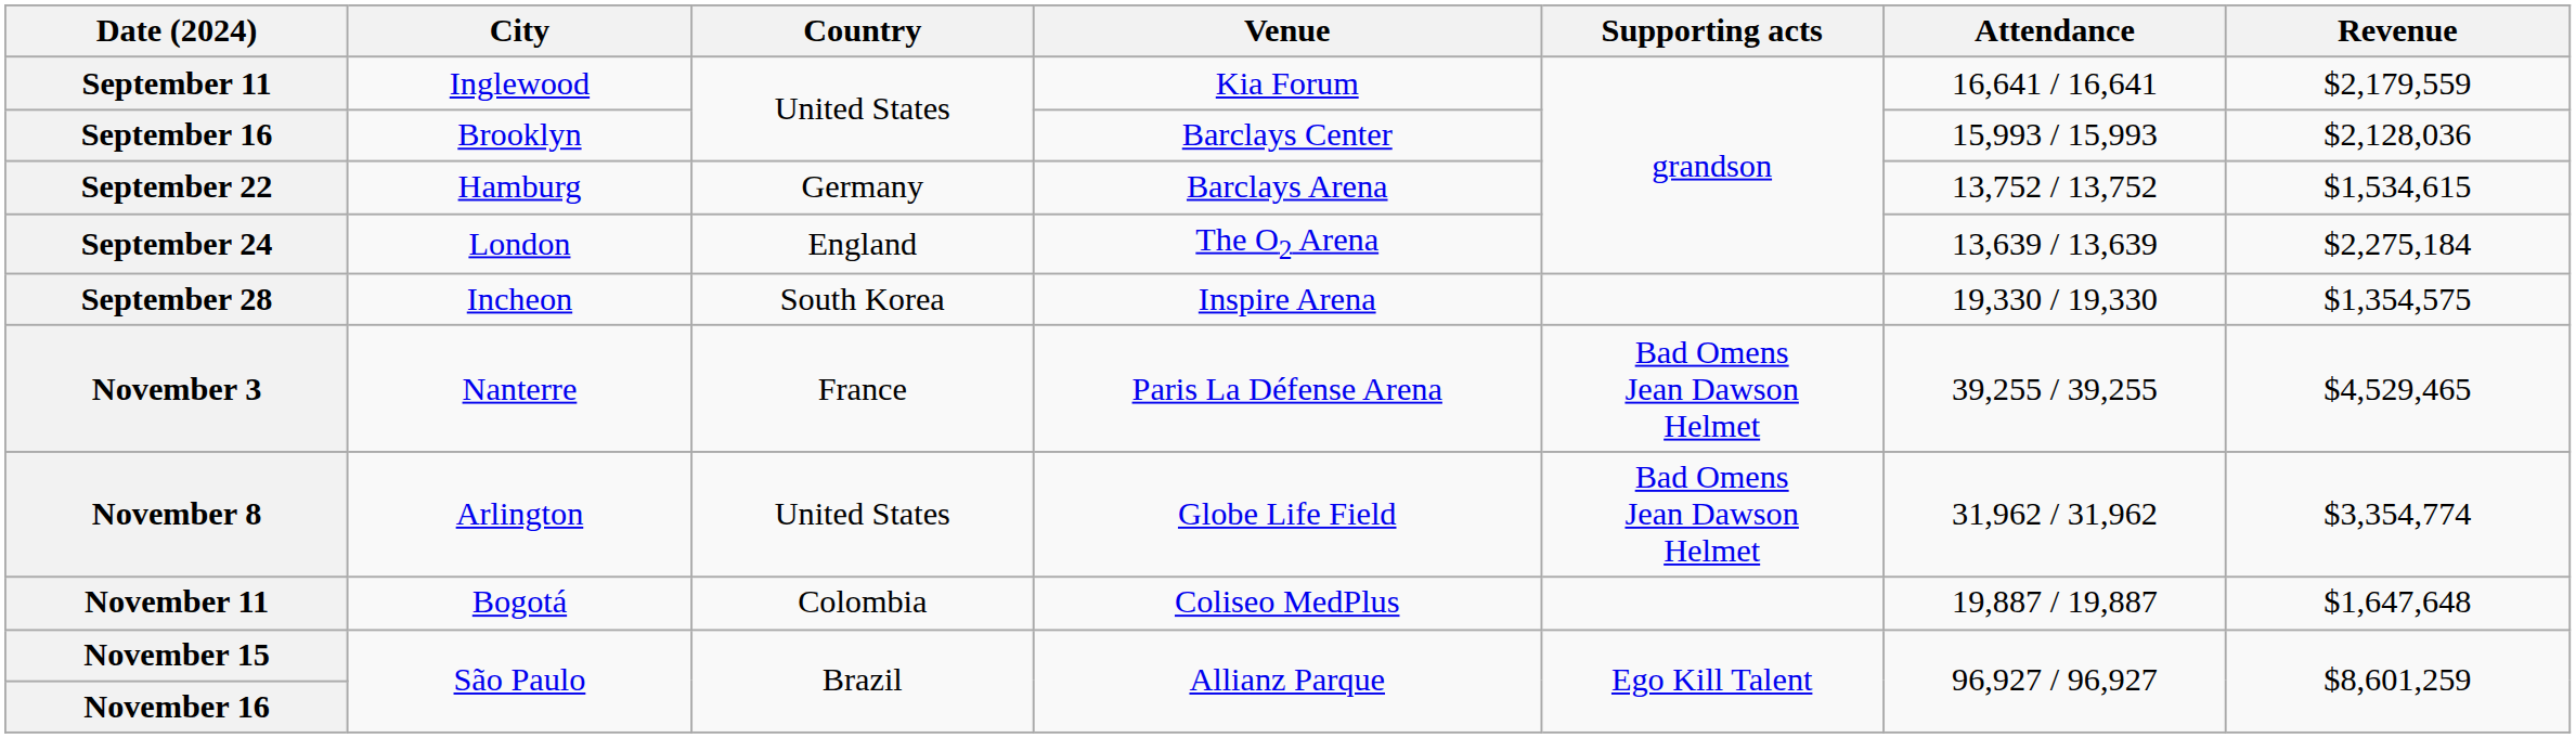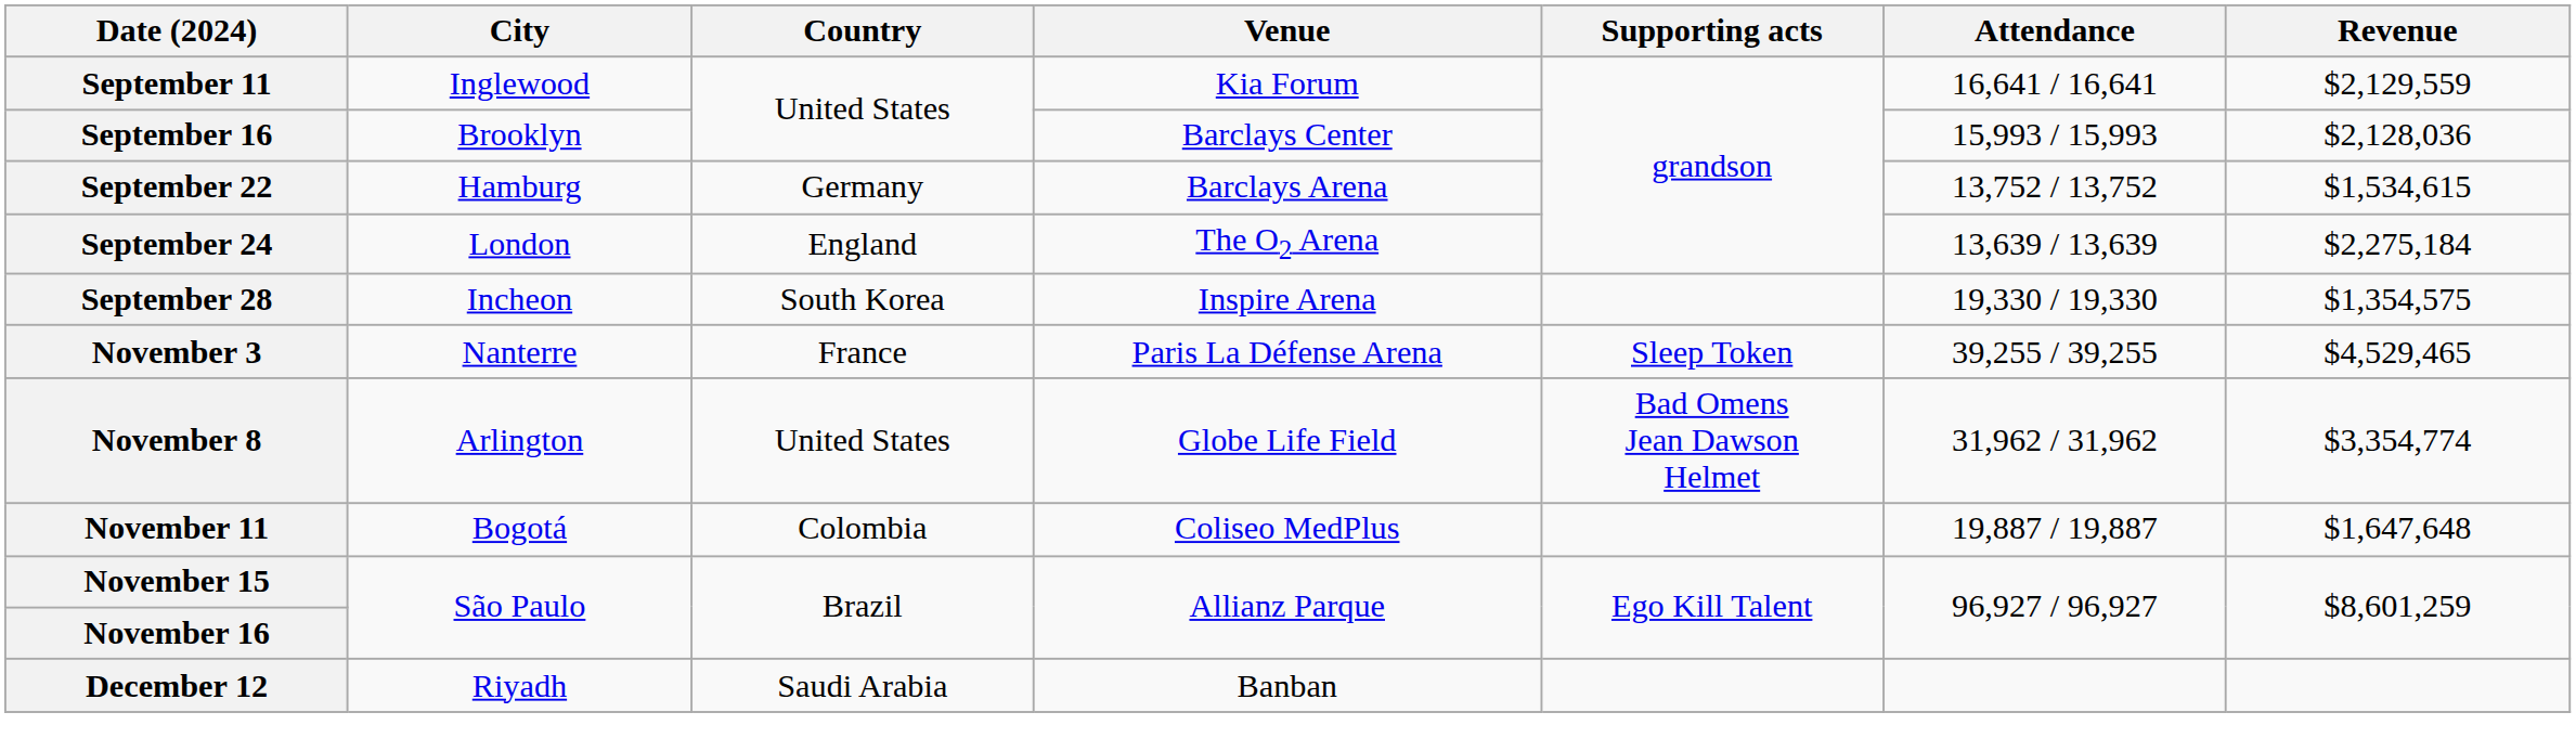 <table class="wikitable plainrowheaders" style="text-align:center;">
 <tr>
 <th scope="col" style="width:10em;">Date (2024)</th>
 <th scope="col" style="width:10em;">City</th>
 <th scope="col" style="width:10em;">Country</th>
 <th scope="col" style="width:15em;">Venue</th>
 <th scope="col" style="width:10em;">Supporting acts</th>
 <th scope="col" style="width:10em;">Attendance</th>
 <th scope="col" style="width:10em;">Revenue</th>
 </tr>
 <tr>
 <th scope="row" style="text-align:center;">September 11</th>
 <td><a href='#'>Inglewood</a></td>
 <td rowspan="2">United States</td>
 <td><a href='#'>Kia Forum</a></td>
 <td rowspan="4"><a href='#'>grandson</a></td>
 <td>16,641 / 16,641</td>
-<td>$2,179,559</td>
+<td>$2,129,559</td>
 </tr>
 <tr>
 <th scope="row" style="text-align:center;">September 16</th>
 <td><a href='#'>Brooklyn</a></td>
 <td><a href='#'>Barclays Center</a></td>
 <td>15,993 / 15,993</td>
 <td>$2,128,036</td>
 </tr>
 <tr>
 <th scope="row" style="text-align:center;">September 22</th>
 <td><a href='#'>Hamburg</a></td>
 <td>Germany</td>
 <td><a href='#'>Barclays Arena</a></td>
 <td>13,752 / 13,752</td>
 <td>$1,534,615</td>
 </tr>
 <tr>
 <th scope="row" style="text-align:center;">September 24</th>
 <td><a href='#'>London</a></td>
 <td>England</td>
 <td><a href='#'>The O<sub>2</sub> Arena</a></td>
 <td>13,639 / 13,639</td>
 <td>$2,275,184</td>
 </tr>
 <tr>
 <th scope="row" style="text-align:center;">September 28</th>
 <td><a href='#'>Incheon</a></td>
 <td>South Korea</td>
 <td><a href='#'>Inspire Arena</a></td>
 <td></td>
 <td>19,330 / 19,330</td>
 <td>$1,354,575</td>
 </tr>
 <tr>
 <th scope="row" style="text-align:center;">November 3</th>
 <td><a href='#'>Nanterre</a></td>
 <td>France</td>
 <td><a href='#'>Paris La Défense Arena</a></td>
-<td><a href='#'>Bad Omens</a><br><a href='#'>Jean Dawson</a><br><a href='#'>Helmet</a></td>
+<td><a href='#'>Sleep Token</a></td>
 <td>39,255 / 39,255</td>
 <td>$4,529,465</td>
 </tr>
 <tr>
 <th scope="row" style="text-align:center;">November 8</th>
 <td><a href='#'>Arlington</a></td>
 <td>United States</td>
 <td><a href='#'>Globe Life Field</a></td>
 <td><a href='#'>Bad Omens</a><br><a href='#'>Jean Dawson</a><br><a href='#'>Helmet</a></td>
 <td>31,962 / 31,962</td>
 <td>$3,354,774</td>
 </tr>
 <tr>
 <th scope="row" style="text-align:center;">November 11</th>
 <td><a href='#'>Bogotá</a></td>
 <td>Colombia</td>
 <td><a href='#'>Coliseo MedPlus</a></td>
 <td></td>
 <td>19,887 / 19,887</td>
 <td>$1,647,648</td>
 </tr>
 <tr>
 <th scope="row" style="text-align:center;">November 15</th>
 <td rowspan="2"><a href='#'>São Paulo</a></td>
 <td rowspan="2">Brazil</td>
 <td rowspan="2"><a href='#'>Allianz Parque</a></td>
 <td rowspan="2"><a href='#'>Ego Kill Talent</a></td>
 <td rowspan="2">96,927 / 96,927</td>
 <td rowspan="2">$8,601,259</td>
 </tr>
 <tr>
 <th scope="row" style="text-align:center;">November 16</th>
 </tr>
+<tr>
+<th scope="row" style="text-align:center;">December 12</th>
+<td><a href='#'>Riyadh</a></td>
+<td>Saudi Arabia</td>
+<td>Banban</td>
+<td></td>
+<td></td>
+<td></td>
+</tr>
 </table>
